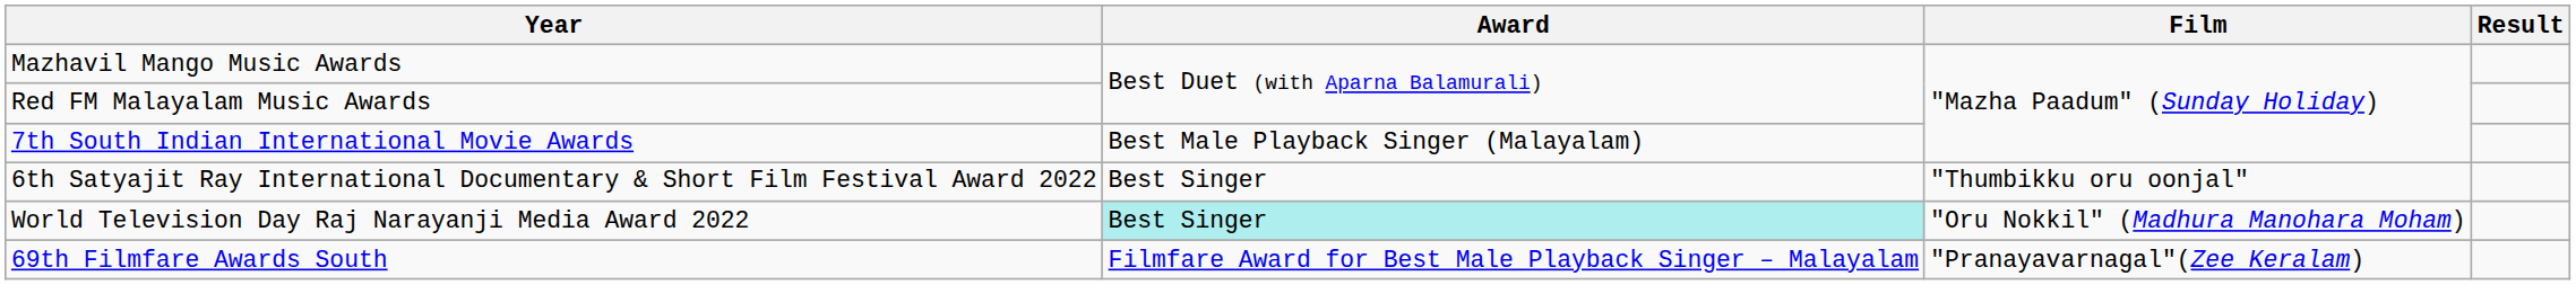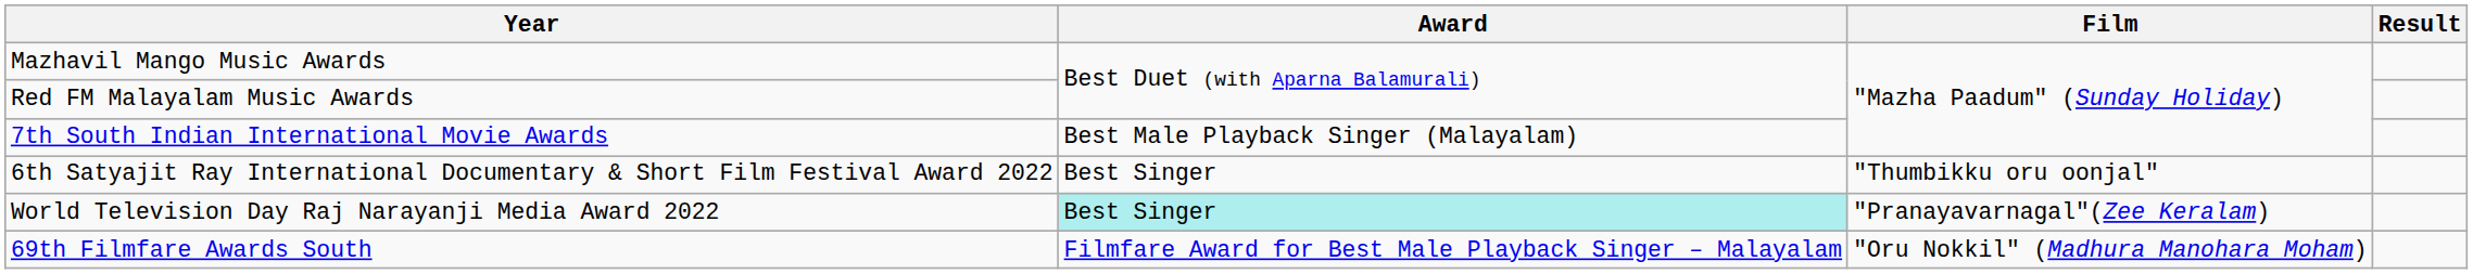 <table class="wikitable">
 <tr>
 <th>Year</th>
 <th>Award</th>
 <th>Film</th>
 <th>Result</th>
 </tr>
 <tr>
 <td>Mazhavil Mango Music Awards</td>
 <td rowspan=2>Best Duet <small>(with <a href='#'>Aparna Balamurali</a>)</small></td>
 <td rowspan=3>"Mazha Paadum" (<em><a href='#'>Sunday Holiday</a></em>)</td>
 <td></td>
 </tr>
 <tr>
 <td>Red FM Malayalam Music Awards</td>
 <td></td>
 </tr>
 <tr>
 <td><a href='#'>7th South Indian International Movie Awards</a></td>
 <td>Best Male Playback Singer (Malayalam)</td>
 <td></td>
 </tr>
 <tr>
 <td>6th Satyajit Ray International Documentary & Short Film Festival Award 2022</td>
 <td>Best Singer</td>
 <td>"Thumbikku oru oonjal"</td>
 <td></td>
 </tr>
 <tr>
 <td>World Television Day Raj Narayanji Media Award 2022</td>
 <td style="background: paleturquoise;">Best Singer</td>
-<td>"Oru Nokkil" (<em><a href='#'>Madhura Manohara Moham</a></em>)</td>
+<td>"Pranayavarnagal"(<em><a href='#'>Zee Keralam</a></em>)</td>
 <td></td>
 </tr>
 <tr>
 <td><a href='#'>69th Filmfare Awards South</a></td>
 <td><a href='#'>Filmfare Award for Best Male Playback Singer – Malayalam</a></td>
-<td>"Pranayavarnagal"(<em><a href='#'>Zee Keralam</a></em>)</td>
+<td>"Oru Nokkil" (<em><a href='#'>Madhura Manohara Moham</a></em>)</td>
 <td></td>
 </tr>
 </table>
